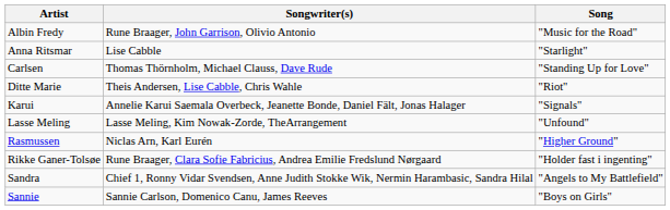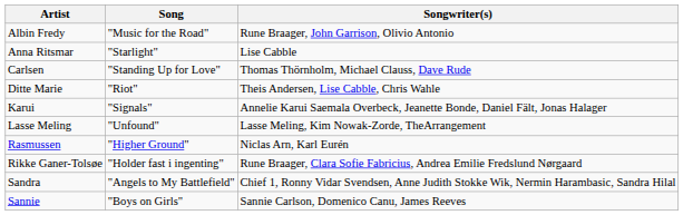 <table class="sortable wikitable" style="margin: 1em auto 1em auto;">
 <tr>
 <th>Artist</th>
+<th>Song</th>
 <th>Songwriter(s)</th>
-<th>Song</th>
 </tr>
 <tr>
 <td>Albin Fredy</td>
+<td>"Music for the Road"</td>
 <td>Rune Braager, <a href='#'>John Garrison</a>, Olivio Antonio</td>
-<td>"Music for the Road"</td>
 </tr>
 <tr>
 <td>Anna Ritsmar</td>
+<td>"Starlight"</td>
 <td>Lise Cabble</td>
-<td>"Starlight"</td>
 </tr>
 <tr>
 <td>Carlsen</td>
+<td>"Standing Up for Love"</td>
 <td>Thomas Thörnholm, Michael Clauss, <a href='#'>Dave Rude</a></td>
-<td>"Standing Up for Love"</td>
 </tr>
 <tr>
 <td>Ditte Marie</td>
+<td>"Riot"</td>
 <td>Theis Andersen, <a href='#'>Lise Cabble</a>, Chris Wahle</td>
-<td>"Riot"</td>
 </tr>
 <tr>
 <td>Karui</td>
+<td>"Signals"</td>
 <td>Annelie Karui Saemala Overbeck, Jeanette Bonde, Daniel Fält, Jonas Halager</td>
-<td>"Signals"</td>
 </tr>
 <tr>
 <td>Lasse Meling</td>
+<td>"Unfound"</td>
 <td>Lasse Meling, Kim Nowak-Zorde, TheArrangement</td>
-<td>"Unfound"</td>
 </tr>
 <tr>
 <td><a href='#'>Rasmussen</a></td>
+<td>"<a href='#'>Higher Ground</a>"</td>
 <td>Niclas Arn, Karl Eurén</td>
-<td>"<a href='#'>Higher Ground</a>"</td>
 </tr>
 <tr>
 <td>Rikke Ganer-Tolsøe</td>
+<td>"Holder fast i ingenting"</td>
 <td>Rune Braager, <a href='#'>Clara Sofie Fabricius</a>, Andrea Emilie Fredslund Nørgaard</td>
-<td>"Holder fast i ingenting"</td>
 </tr>
 <tr>
 <td>Sandra</td>
+<td>"Angels to My Battlefield"</td>
 <td>Chief 1, Ronny Vidar Svendsen, Anne Judith Stokke Wik, Nermin Harambasic, Sandra Hilal</td>
-<td>"Angels to My Battlefield"</td>
 </tr>
 <tr>
 <td><a href='#'>Sannie</a></td>
+<td>"Boys on Girls"</td>
 <td>Sannie Carlson, Domenico Canu, James Reeves</td>
-<td>"Boys on Girls"</td>
 </tr>
 </table>
